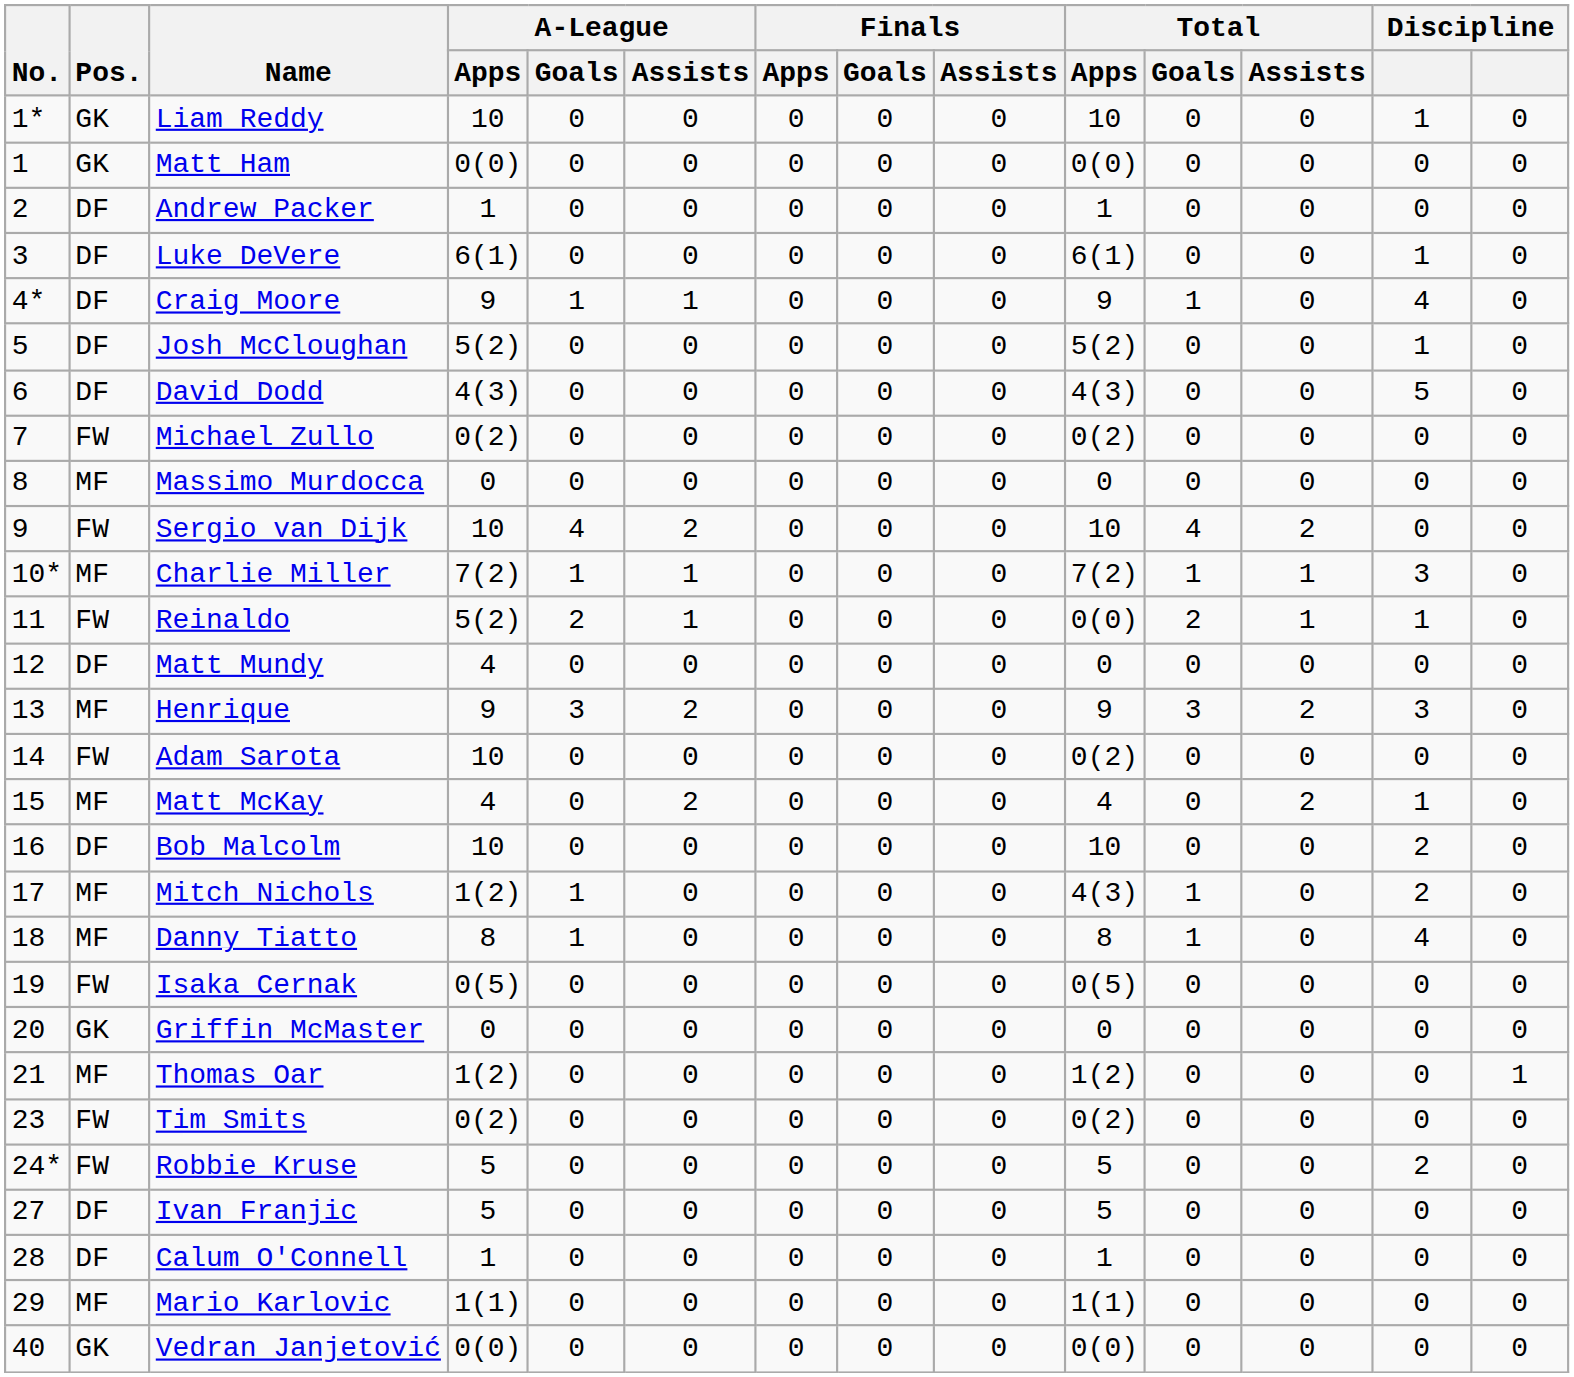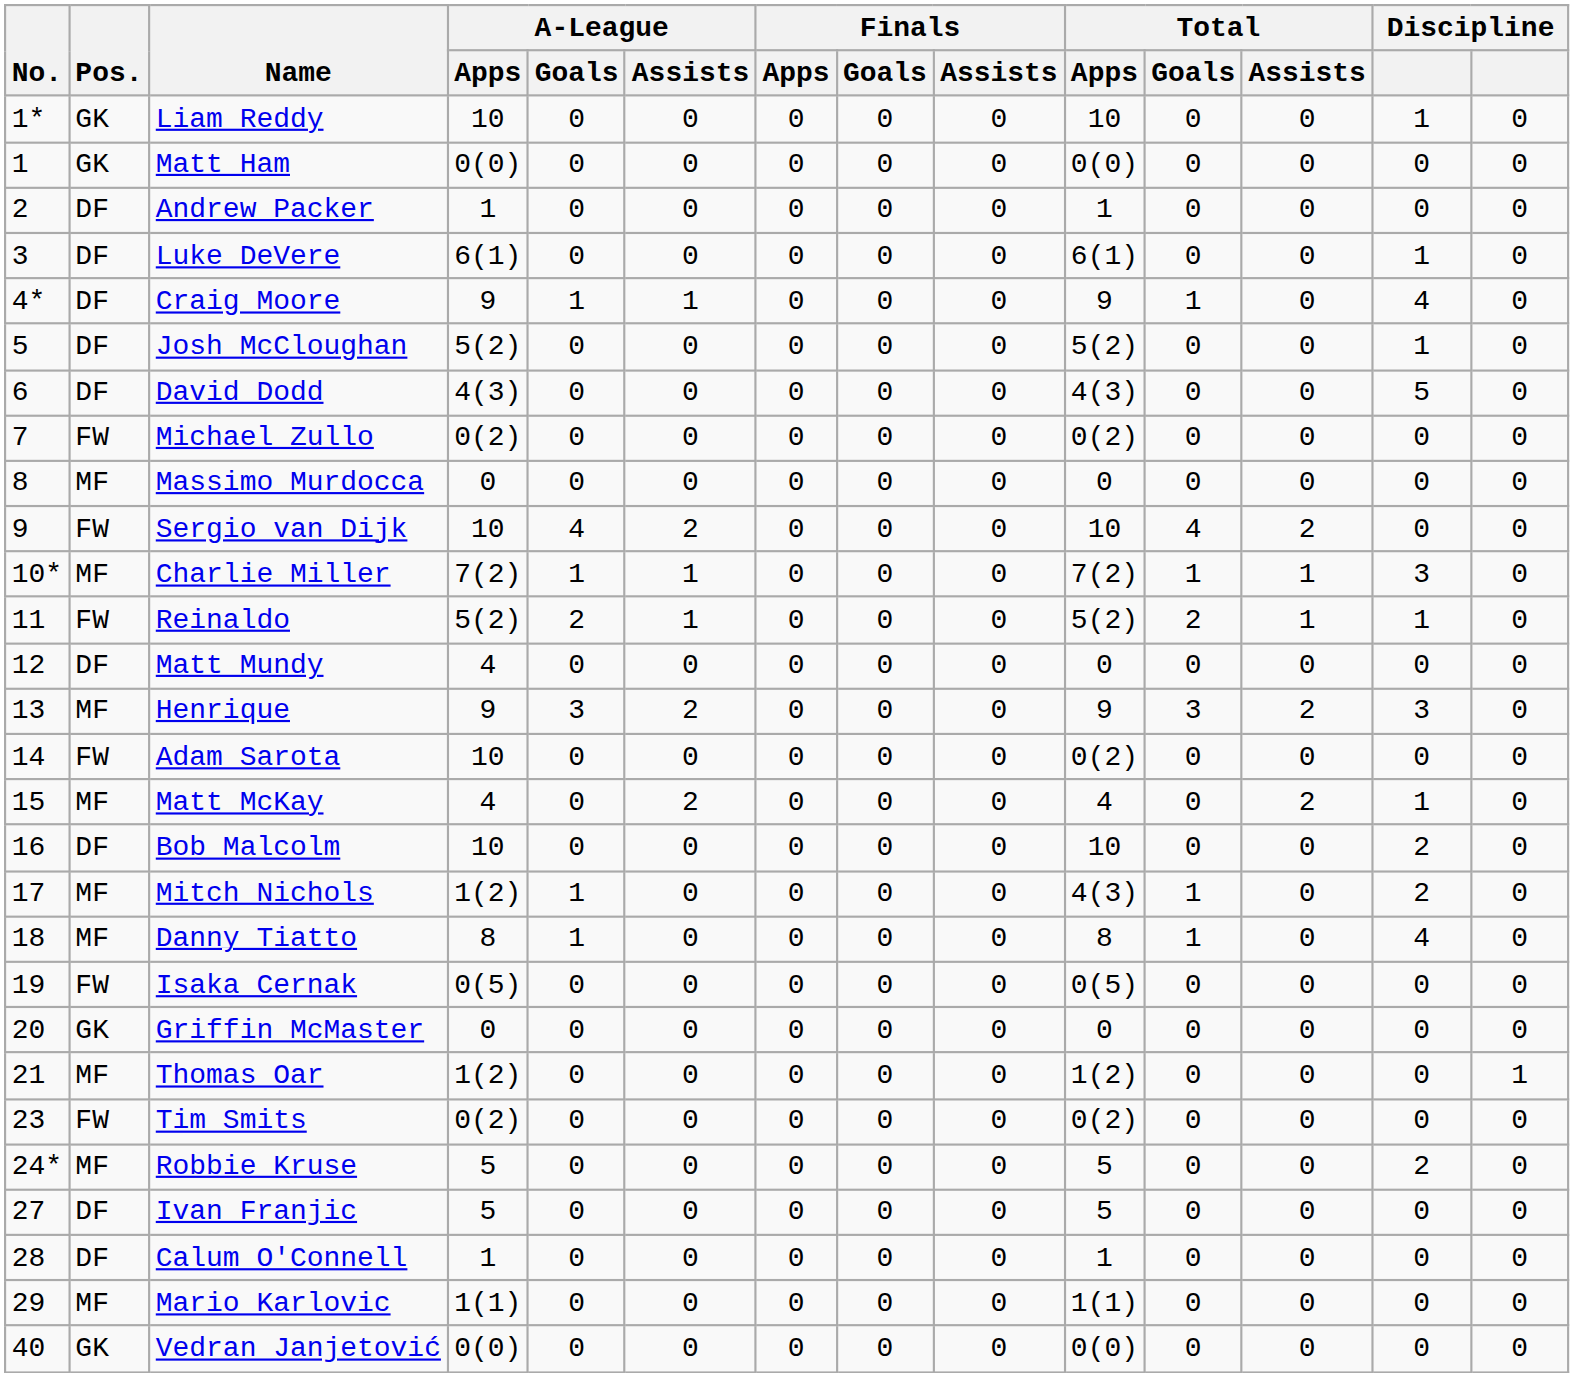 <table class="wikitable" style="text-align:center">
 <tr>
 <th rowspan="2" style="vertical-align:bottom;">No.</th>
 <th rowspan="2" style="vertical-align:bottom;">Pos.</th>
 <th rowspan="2" style="vertical-align:bottom;">Name</th>
 <th colspan="3" style="width:85px;">A-League</th>
 <th colspan="3" style="width:85px;">Finals</th>
 <th colspan="3" style="width:85px;">Total</th>
 <th colspan="3" style="width:85px;">Discipline</th>
 </tr>
 <tr>
 <th>Apps</th>
 <th>Goals</th>
 <th>Assists</th>
 <th>Apps</th>
 <th>Goals</th>
 <th>Assists</th>
 <th>Apps</th>
 <th>Goals</th>
 <th>Assists</th>
 <th></th>
 <th></th>
 </tr>
 <tr>
 <td align="left">1*</td>
 <td align="left">GK</td>
 <td align="left"> <a href='#'>Liam Reddy</a></td>
 <td>10</td>
 <td>0</td>
 <td>0</td>
 <td>0</td>
 <td>0</td>
 <td>0</td>
 <td>10</td>
 <td>0</td>
 <td>0</td>
 <td>1</td>
 <td>0</td>
 </tr>
 <tr>
 <td align="left">1</td>
 <td align="left">GK</td>
 <td align="left"> <a href='#'>Matt Ham</a></td>
 <td>0(0)</td>
 <td>0</td>
 <td>0</td>
 <td>0</td>
 <td>0</td>
 <td>0</td>
 <td>0(0)</td>
 <td>0</td>
 <td>0</td>
 <td>0</td>
 <td>0</td>
 </tr>
 <tr>
 <td align="left">2</td>
 <td align="left">DF</td>
 <td align="left"> <a href='#'>Andrew Packer</a></td>
 <td>1</td>
 <td>0</td>
 <td>0</td>
 <td>0</td>
 <td>0</td>
 <td>0</td>
 <td>1</td>
 <td>0</td>
 <td>0</td>
 <td>0</td>
 <td>0</td>
 </tr>
 <tr>
 <td align="left">3</td>
 <td align="left">DF</td>
 <td align="left"> <a href='#'>Luke DeVere</a></td>
 <td>6(1)</td>
 <td>0</td>
 <td>0</td>
 <td>0</td>
 <td>0</td>
 <td>0</td>
 <td>6(1)</td>
 <td>0</td>
 <td>0</td>
 <td>1</td>
 <td>0</td>
 </tr>
 <tr>
 <td align="left">4*</td>
 <td align="left">DF</td>
 <td align="left"> <a href='#'>Craig Moore</a></td>
 <td>9</td>
 <td>1</td>
 <td>1</td>
 <td>0</td>
 <td>0</td>
 <td>0</td>
 <td>9</td>
 <td>1</td>
 <td>0</td>
 <td>4</td>
 <td>0</td>
 </tr>
 <tr>
 <td align="left">5</td>
 <td align="left">DF</td>
 <td align="left"> <a href='#'>Josh McCloughan</a></td>
 <td>5(2)</td>
 <td>0</td>
 <td>0</td>
 <td>0</td>
 <td>0</td>
 <td>0</td>
 <td>5(2)</td>
 <td>0</td>
 <td>0</td>
 <td>1</td>
 <td>0</td>
 </tr>
 <tr>
 <td align="left">6</td>
 <td align="left">DF</td>
 <td align="left"> <a href='#'>David Dodd</a></td>
 <td>4(3)</td>
 <td>0</td>
 <td>0</td>
 <td>0</td>
 <td>0</td>
 <td>0</td>
 <td>4(3)</td>
 <td>0</td>
 <td>0</td>
 <td>5</td>
 <td>0</td>
 </tr>
 <tr>
 <td align="left">7</td>
 <td align="left">FW</td>
 <td align="left"> <a href='#'>Michael Zullo</a></td>
 <td>0(2)</td>
 <td>0</td>
 <td>0</td>
 <td>0</td>
 <td>0</td>
 <td>0</td>
 <td>0(2)</td>
 <td>0</td>
 <td>0</td>
 <td>0</td>
 <td>0</td>
 </tr>
 <tr>
 <td align="left">8</td>
 <td align="left">MF</td>
 <td align="left"> <a href='#'>Massimo Murdocca</a></td>
 <td>0</td>
 <td>0</td>
 <td>0</td>
 <td>0</td>
 <td>0</td>
 <td>0</td>
 <td>0</td>
 <td>0</td>
 <td>0</td>
 <td>0</td>
 <td>0</td>
 </tr>
 <tr>
 <td align="left">9</td>
 <td align="left">FW</td>
 <td align="left"> <a href='#'>Sergio van Dijk</a></td>
 <td>10</td>
 <td>4</td>
 <td>2</td>
 <td>0</td>
 <td>0</td>
 <td>0</td>
 <td>10</td>
 <td>4</td>
 <td>2</td>
 <td>0</td>
 <td>0</td>
 </tr>
 <tr>
 <td align="left">10*</td>
 <td align="left">MF</td>
 <td align="left"> <a href='#'>Charlie Miller</a></td>
 <td>7(2)</td>
 <td>1</td>
 <td>1</td>
 <td>0</td>
 <td>0</td>
 <td>0</td>
 <td>7(2)</td>
 <td>1</td>
 <td>1</td>
 <td>3</td>
 <td>0</td>
 </tr>
 <tr>
 <td align="left">11</td>
 <td align="left">FW</td>
 <td align="left"> <a href='#'>Reinaldo</a></td>
 <td>5(2)</td>
 <td>2</td>
 <td>1</td>
 <td>0</td>
 <td>0</td>
 <td>0</td>
-<td>0(0)</td>
+<td>5(2)</td>
 <td>2</td>
 <td>1</td>
 <td>1</td>
 <td>0</td>
 </tr>
 <tr>
 <td align="left">12</td>
 <td align="left">DF</td>
 <td align="left"> <a href='#'>Matt Mundy</a></td>
 <td>4</td>
 <td>0</td>
 <td>0</td>
 <td>0</td>
 <td>0</td>
 <td>0</td>
 <td>0</td>
 <td>0</td>
 <td>0</td>
 <td>0</td>
 <td>0</td>
 </tr>
 <tr>
 <td align="left">13</td>
 <td align="left">MF</td>
 <td align="left"> <a href='#'>Henrique</a></td>
 <td>9</td>
 <td>3</td>
 <td>2</td>
 <td>0</td>
 <td>0</td>
 <td>0</td>
 <td>9</td>
 <td>3</td>
 <td>2</td>
 <td>3</td>
 <td>0</td>
 </tr>
 <tr>
 <td align="left">14</td>
 <td align="left">FW</td>
 <td align="left"> <a href='#'>Adam Sarota</a></td>
 <td>10</td>
 <td>0</td>
 <td>0</td>
 <td>0</td>
 <td>0</td>
 <td>0</td>
 <td>0(2)</td>
 <td>0</td>
 <td>0</td>
 <td>0</td>
 <td>0</td>
 </tr>
 <tr>
 <td align="left">15</td>
 <td align="left">MF</td>
 <td align="left"> <a href='#'>Matt McKay</a></td>
 <td>4</td>
 <td>0</td>
 <td>2</td>
 <td>0</td>
 <td>0</td>
 <td>0</td>
 <td>4</td>
 <td>0</td>
 <td>2</td>
 <td>1</td>
 <td>0</td>
 </tr>
 <tr>
 <td align="left">16</td>
 <td align="left">DF</td>
 <td align="left"> <a href='#'>Bob Malcolm</a></td>
 <td>10</td>
 <td>0</td>
 <td>0</td>
 <td>0</td>
 <td>0</td>
 <td>0</td>
 <td>10</td>
 <td>0</td>
 <td>0</td>
 <td>2</td>
 <td>0</td>
 </tr>
 <tr>
 <td align="left">17</td>
 <td align="left">MF</td>
 <td align="left"> <a href='#'>Mitch Nichols</a></td>
 <td>1(2)</td>
 <td>1</td>
 <td>0</td>
 <td>0</td>
 <td>0</td>
 <td>0</td>
 <td>4(3)</td>
 <td>1</td>
 <td>0</td>
 <td>2</td>
 <td>0</td>
 </tr>
 <tr>
 <td align="left">18</td>
 <td align="left">MF</td>
 <td align="left"> <a href='#'>Danny Tiatto</a></td>
 <td>8</td>
 <td>1</td>
 <td>0</td>
 <td>0</td>
 <td>0</td>
 <td>0</td>
 <td>8</td>
 <td>1</td>
 <td>0</td>
 <td>4</td>
 <td>0</td>
 </tr>
 <tr>
 <td align="left">19</td>
 <td align="left">FW</td>
 <td align="left"> <a href='#'>Isaka Cernak</a></td>
 <td>0(5)</td>
 <td>0</td>
 <td>0</td>
 <td>0</td>
 <td>0</td>
 <td>0</td>
 <td>0(5)</td>
 <td>0</td>
 <td>0</td>
 <td>0</td>
 <td>0</td>
 </tr>
 <tr>
 <td align="left">20</td>
 <td align="left">GK</td>
 <td align="left"> <a href='#'>Griffin McMaster</a></td>
 <td>0</td>
 <td>0</td>
 <td>0</td>
 <td>0</td>
 <td>0</td>
 <td>0</td>
 <td>0</td>
 <td>0</td>
 <td>0</td>
 <td>0</td>
 <td>0</td>
 </tr>
 <tr>
 <td align="left">21</td>
 <td align="left">MF</td>
 <td align="left"> <a href='#'>Thomas Oar</a></td>
 <td>1(2)</td>
 <td>0</td>
 <td>0</td>
 <td>0</td>
 <td>0</td>
 <td>0</td>
 <td>1(2)</td>
 <td>0</td>
 <td>0</td>
 <td>0</td>
 <td>1</td>
 </tr>
 <tr>
 <td align="left">23</td>
 <td align="left">FW</td>
 <td align="left"> <a href='#'>Tim Smits</a></td>
 <td>0(2)</td>
 <td>0</td>
 <td>0</td>
 <td>0</td>
 <td>0</td>
 <td>0</td>
 <td>0(2)</td>
 <td>0</td>
 <td>0</td>
 <td>0</td>
 <td>0</td>
 </tr>
 <tr>
 <td align="left">24*</td>
-<td align="left">FW</td>
+<td align="left">MF</td>
 <td align="left"> <a href='#'>Robbie Kruse</a></td>
 <td>5</td>
 <td>0</td>
 <td>0</td>
 <td>0</td>
 <td>0</td>
 <td>0</td>
 <td>5</td>
 <td>0</td>
 <td>0</td>
 <td>2</td>
 <td>0</td>
 </tr>
 <tr>
 <td align="left">27</td>
 <td align="left">DF</td>
 <td align="left"> <a href='#'>Ivan Franjic</a></td>
 <td>5</td>
 <td>0</td>
 <td>0</td>
 <td>0</td>
 <td>0</td>
 <td>0</td>
 <td>5</td>
 <td>0</td>
 <td>0</td>
 <td>0</td>
 <td>0</td>
 </tr>
 <tr>
 <td align="left">28</td>
 <td align="left">DF</td>
 <td align="left"> <a href='#'>Calum O'Connell</a></td>
 <td>1</td>
 <td>0</td>
 <td>0</td>
 <td>0</td>
 <td>0</td>
 <td>0</td>
 <td>1</td>
 <td>0</td>
 <td>0</td>
 <td>0</td>
 <td>0</td>
 </tr>
 <tr>
 <td align="left">29</td>
 <td align="left">MF</td>
 <td align="left"> <a href='#'>Mario Karlovic</a></td>
 <td>1(1)</td>
 <td>0</td>
 <td>0</td>
 <td>0</td>
 <td>0</td>
 <td>0</td>
 <td>1(1)</td>
 <td>0</td>
 <td>0</td>
 <td>0</td>
 <td>0</td>
 </tr>
 <tr>
 <td align="left">40</td>
 <td align="left">GK</td>
 <td align="left"> <a href='#'>Vedran Janjetović</a></td>
 <td>0(0)</td>
 <td>0</td>
 <td>0</td>
 <td>0</td>
 <td>0</td>
 <td>0</td>
 <td>0(0)</td>
 <td>0</td>
 <td>0</td>
 <td>0</td>
 <td>0</td>
 </tr>
 </table>
